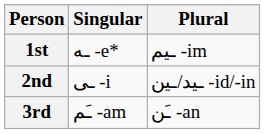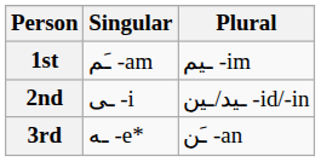 <table class="wikitable">
 <tr>
 </tr>
 <tr>
 <th>Person</th>
 <th>Singular</th>
 <th>Plural</th>
 </tr>
 <tr>
 <th>1st</th>
-<td>ـه -e*</td>
+<td>ـَم -am</td>
 <td>ـیم -im</td>
 </tr>
 <tr>
 <th>2nd</th>
 <td>ـی -i</td>
 <td>ـید/ـین -id/-in</td>
 </tr>
 <tr>
 <th>3rd</th>
-<td>ـَم -am</td>
+<td>ـه -e*</td>
 <td>ـَن -an</td>
 </tr>
 </table>
